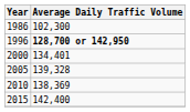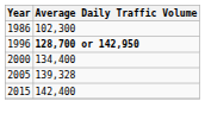 <table class="wikitable sortable">
 <tr>
 <th>Year</th>
 <th>Average Daily Traffic Volume</th>
 </tr>
 <tr>
 <td>1986</td>
 <td>102,300</td>
 </tr>
 <tr>
 <td>1996</td>
 <td><strong>128,700 or 142,950</strong></td>
 </tr>
 <tr>
 <td>2000</td>
-<td>134,401</td>
+<td>134,400</td>
 </tr>
 <tr>
 <td>2005</td>
 <td>139,328</td>
-</tr>
-<tr>
-<td>2010</td>
-<td>138,369</td>
 </tr>
 <tr>
 <td>2015</td>
 <td>142,400</td>
 </tr>
 <tr>
 </tr>
 </table>
